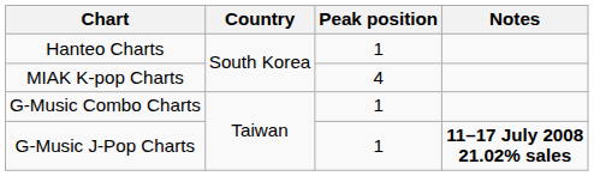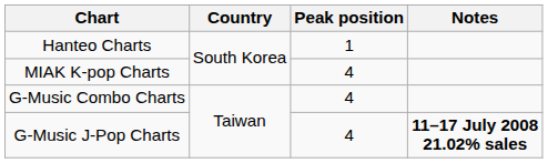 <table class="wikitable" style="text-align:center">
 <tr>
 <th>Chart</th>
 <th>Country</th>
 <th>Peak position</th>
 <th>Notes</th>
 </tr>
 <tr>
 <td>Hanteo Charts</td>
 <td rowspan=2>South Korea</td>
 <td>1</td>
 <td></td>
 </tr>
 <tr>
 <td>MIAK K-pop Charts</td>
 <td>4</td>
 <td></td>
 </tr>
 <tr>
 <td>G-Music Combo Charts</td>
 <td rowspan=2>Taiwan</td>
-<td>1</td>
+<td>4</td>
 <td></td>
 </tr>
 <tr>
 <td>G-Music J-Pop Charts</td>
-<td>1</td>
+<td>4</td>
 <td><strong>11–17 July 2008<br>21.02% sales</strong></td>
 </tr>
 </table>
